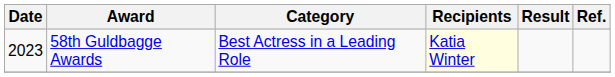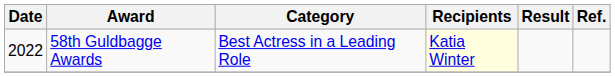 <table class="wikitable sortable" width="70%">
 <tr style="background:#ccc; text-align:center;">
 <th>Date</th>
 <th>Award</th>
 <th>Category</th>
 <th>Recipients</th>
 <th>Result</th>
 <th>Ref.</th>
 </tr>
 <tr>
-<td>2023</td>
+<td>2022</td>
 <td><a href='#'>58th Guldbagge Awards</a></td>
 <td><a href='#'>Best Actress in a Leading Role</a></td>
 <td style="background: lightyellow;"><a href='#'>Katia Winter</a></td>
 <td></td>
 <td></td>
 </tr>
 <tr>
 </tr>
 </table>
